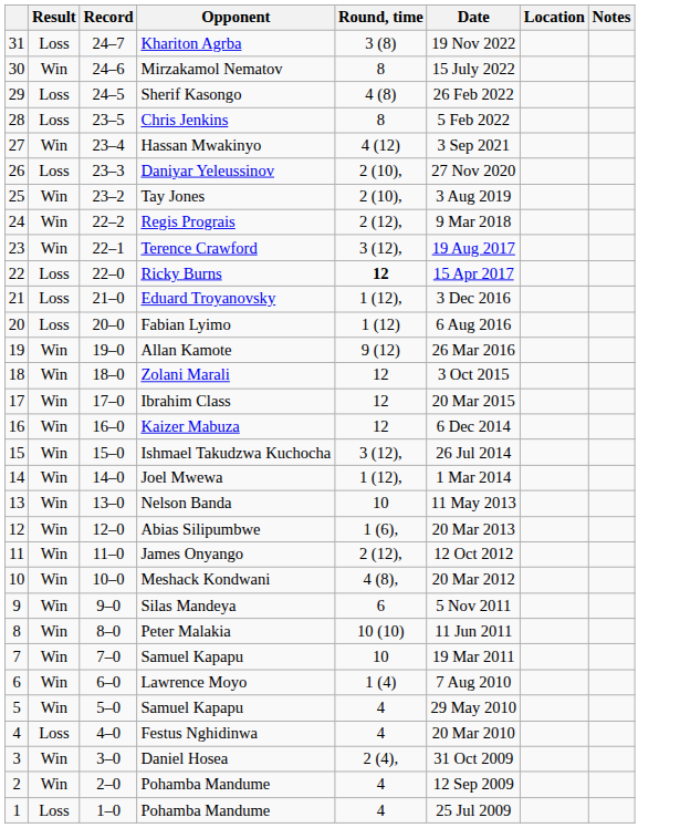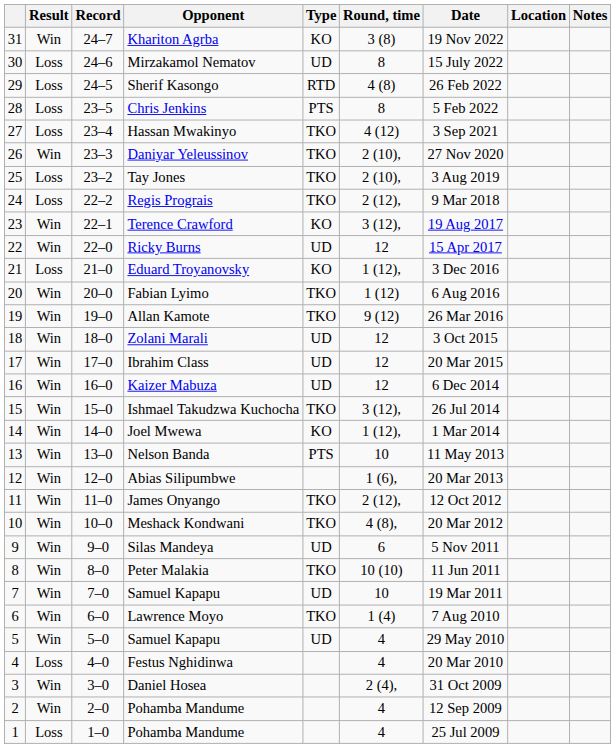 <table class="wikitable" style="text-align:center">
 <tr>
 <th></th>
 <th>Result</th>
 <th>Record</th>
 <th>Opponent</th>
+<th>Type</th>
 <th>Round, time</th>
 <th>Date</th>
 <th>Location</th>
 <th>Notes</th>
 </tr>
 <tr>
 <td>31</td>
-<td>Loss</td>
+<td>Win</td>
 <td>24–7</td>
 <td style="text-align:left;"><a href='#'>Khariton Agrba</a></td>
+<td>KO</td>
 <td>3 (8) </td>
 <td>19 Nov 2022</td>
 <td style="text-align:left;"></td>
 <td></td>
 </tr>
 <tr>
 <td>30</td>
-<td>Win</td>
+<td>Loss</td>
 <td>24–6</td>
 <td style="text-align:left;">Mirzakamol Nematov</td>
+<td>UD</td>
 <td>8</td>
 <td>15 July 2022</td>
 <td style="text-align:left;"></td>
 <td></td>
 </tr>
 <tr>
 <td>29</td>
 <td>Loss</td>
 <td>24–5</td>
 <td style="text-align:left;">Sherif Kasongo</td>
+<td>RTD</td>
 <td>4 (8)</td>
 <td>26 Feb 2022</td>
 <td style="text-align:left;"></td>
 <td></td>
 </tr>
 <tr>
 <td>28</td>
 <td>Loss</td>
 <td>23–5</td>
 <td style="text-align:left;"><a href='#'>Chris Jenkins</a></td>
+<td>PTS</td>
 <td>8</td>
 <td>5 Feb 2022</td>
 <td style="text-align:left;"></td>
 <td></td>
 </tr>
 <tr>
 <td>27</td>
-<td>Win</td>
+<td>Loss</td>
 <td>23–4</td>
 <td style="text-align:left;">Hassan Mwakinyo</td>
+<td>TKO</td>
 <td>4 (12)</td>
 <td>3 Sep 2021</td>
 <td style="text-align:left;"></td>
 <td style="text-align:left;"></td>
 </tr>
 <tr>
 <td>26</td>
-<td>Loss</td>
+<td>Win</td>
 <td>23–3</td>
 <td style="text-align:left;"><a href='#'>Daniyar Yeleussinov</a></td>
+<td>TKO</td>
 <td>2 (10), </td>
 <td>27 Nov 2020</td>
 <td style="text-align:left;"></td>
 <td style="text-align:left;"></td>
 </tr>
 <tr>
 <td>25</td>
-<td>Win</td>
+<td>Loss</td>
 <td>23–2</td>
 <td style="text-align:left;">Tay Jones</td>
+<td>TKO</td>
 <td>2 (10), </td>
 <td>3 Aug 2019</td>
 <td style="text-align:left;"></td>
 <td></td>
 </tr>
 <tr>
 <td>24</td>
-<td>Win</td>
+<td>Loss</td>
 <td>22–2</td>
 <td style="text-align:left;"><a href='#'>Regis Prograis</a></td>
+<td>TKO</td>
 <td>2 (12), </td>
 <td>9 Mar 2018</td>
 <td style="text-align:left;"></td>
 <td style="text-align:left;"></td>
 </tr>
 <tr>
 <td>23</td>
 <td>Win</td>
 <td>22–1</td>
 <td style="text-align:left;"><a href='#'>Terence Crawford</a></td>
+<td>KO</td>
 <td>3 (12), </td>
 <td><a href='#'>19 Aug 2017</a></td>
 <td style="text-align:left;"></td>
 <td style="text-align:left;"></td>
 </tr>
 <tr>
 <td>22</td>
-<td>Loss</td>
+<td>Win</td>
 <td>22–0</td>
 <td style="text-align:left;"><a href='#'>Ricky Burns</a></td>
-<td><strong>12</strong></td>
+<td>UD</td>
+<td>12</td>
 <td><a href='#'>15 Apr 2017</a></td>
 <td style="text-align:left;"></td>
 <td style="text-align:left;"></td>
 </tr>
 <tr>
 <td>21</td>
 <td>Loss</td>
 <td>21–0</td>
 <td style="text-align:left;"><a href='#'>Eduard Troyanovsky</a></td>
+<td>KO</td>
 <td>1 (12), </td>
 <td>3 Dec 2016</td>
 <td style="text-align:left;"></td>
 <td style="text-align:left;"></td>
 </tr>
 <tr>
 <td>20</td>
-<td>Loss</td>
+<td>Win</td>
 <td>20–0</td>
 <td style="text-align:left;">Fabian Lyimo</td>
+<td>TKO</td>
 <td>1 (12)</td>
 <td>6 Aug 2016</td>
 <td style="text-align:left;"></td>
 <td style="text-align:left;"></td>
 </tr>
 <tr>
 <td>19</td>
 <td>Win</td>
 <td>19–0</td>
 <td style="text-align:left;">Allan Kamote</td>
+<td>TKO</td>
 <td>9 (12)</td>
 <td>26 Mar 2016</td>
 <td style="text-align:left;"></td>
 <td style="text-align:left;"></td>
 </tr>
 <tr>
 <td>18</td>
 <td>Win</td>
 <td>18–0</td>
 <td style="text-align:left;"><a href='#'>Zolani Marali</a></td>
+<td>UD</td>
 <td>12</td>
 <td>3 Oct 2015</td>
 <td style="text-align:left;"></td>
 <td style="text-align:left;"></td>
 </tr>
 <tr>
 <td>17</td>
 <td>Win</td>
 <td>17–0</td>
 <td style="text-align:left;">Ibrahim Class</td>
+<td>UD</td>
 <td>12</td>
 <td>20 Mar 2015</td>
 <td style="text-align:left;"></td>
 <td style="text-align:left;"></td>
 </tr>
 <tr>
 <td>16</td>
 <td>Win</td>
 <td>16–0</td>
 <td style="text-align:left;"><a href='#'>Kaizer Mabuza</a></td>
+<td>UD</td>
 <td>12</td>
 <td>6 Dec 2014</td>
 <td style="text-align:left;"></td>
 <td style="text-align:left;"></td>
 </tr>
 <tr>
 <td>15</td>
 <td>Win</td>
 <td>15–0</td>
 <td style="text-align:left;">Ishmael Takudzwa Kuchocha</td>
+<td>TKO</td>
 <td>3 (12), </td>
 <td>26 Jul 2014</td>
 <td style="text-align:left "></td>
 <td style="text-align:left;"></td>
 </tr>
 <tr>
 <td>14</td>
 <td>Win</td>
 <td>14–0</td>
 <td style="text-align:left;">Joel Mwewa</td>
+<td>KO</td>
 <td>1 (12), </td>
 <td>1 Mar 2014</td>
 <td style="text-align:left;"></td>
 <td></td>
 </tr>
 <tr>
 <td>13</td>
 <td>Win</td>
 <td>13–0</td>
 <td style="text-align:left;">Nelson Banda</td>
+<td>PTS</td>
 <td>10</td>
 <td>11 May 2013</td>
 <td style="text-align:left;"></td>
 <td></td>
 </tr>
 <tr>
 <td>12</td>
 <td>Win</td>
 <td>12–0</td>
 <td style="text-align:left;">Abias Silipumbwe</td>
+<td></td>
 <td>1 (6), </td>
 <td>20 Mar 2013</td>
 <td style="text-align:left;"></td>
 <td></td>
 </tr>
 <tr>
 <td>11</td>
 <td>Win</td>
 <td>11–0</td>
 <td style="text-align:left;">James Onyango</td>
+<td>TKO</td>
 <td>2 (12), </td>
 <td>12 Oct 2012</td>
 <td style="text-align:left;"></td>
 <td style="text-align:left;"></td>
 </tr>
 <tr>
 <td>10</td>
 <td>Win</td>
 <td>10–0</td>
 <td style="text-align:left;">Meshack Kondwani</td>
+<td>TKO</td>
 <td>4 (8), </td>
 <td>20 Mar 2012</td>
 <td style="text-align:left;"></td>
 <td></td>
 </tr>
 <tr>
 <td>9</td>
 <td>Win</td>
 <td>9–0</td>
 <td style="text-align:left;">Silas Mandeya</td>
+<td>UD</td>
 <td>6</td>
 <td>5 Nov 2011</td>
 <td style="text-align:left;"></td>
 <td></td>
 </tr>
 <tr>
 <td>8</td>
 <td>Win</td>
 <td>8–0</td>
 <td style="text-align:left;">Peter Malakia</td>
+<td>TKO</td>
 <td>10 (10)</td>
 <td>11 Jun 2011</td>
 <td style="text-align:left;"></td>
 <td style="text-align:left;"></td>
 </tr>
 <tr>
 <td>7</td>
 <td>Win</td>
 <td>7–0</td>
 <td style="text-align:left;">Samuel Kapapu</td>
+<td>UD</td>
 <td>10</td>
 <td>19 Mar 2011</td>
 <td style="text-align:left;"></td>
 <td style="text-align:left;"></td>
 </tr>
 <tr>
 <td>6</td>
 <td>Win</td>
 <td>6–0</td>
 <td style="text-align:left;">Lawrence Moyo</td>
+<td>TKO</td>
 <td>1 (4)</td>
 <td>7 Aug 2010</td>
 <td style="text-align:left;"></td>
 <td></td>
 </tr>
 <tr>
 <td>5</td>
 <td>Win</td>
 <td>5–0</td>
 <td style="text-align:left;">Samuel Kapapu</td>
+<td>UD</td>
 <td>4</td>
 <td>29 May 2010</td>
 <td style="text-align:left;"></td>
 <td></td>
 </tr>
 <tr>
 <td>4</td>
 <td>Loss</td>
 <td>4–0</td>
 <td style="text-align:left;">Festus Nghidinwa</td>
+<td></td>
 <td>4</td>
 <td>20 Mar 2010</td>
 <td style="text-align:left;"></td>
 <td></td>
 </tr>
 <tr>
 <td>3</td>
 <td>Win</td>
 <td>3–0</td>
 <td style="text-align:left;">Daniel Hosea</td>
+<td></td>
 <td>2 (4), </td>
 <td>31 Oct 2009</td>
 <td style="text-align:left;"></td>
 <td></td>
 </tr>
 <tr>
 <td>2</td>
 <td>Win</td>
 <td>2–0</td>
 <td style="text-align:left;">Pohamba Mandume</td>
+<td></td>
 <td>4</td>
 <td>12 Sep 2009</td>
 <td style="text-align:left;"></td>
 <td></td>
 </tr>
 <tr>
 <td>1</td>
 <td>Loss</td>
 <td>1–0</td>
 <td style="text-align:left;">Pohamba Mandume</td>
+<td></td>
 <td>4</td>
 <td>25 Jul 2009</td>
 <td style="text-align:left;"></td>
 <td></td>
 </tr>
 </table>
